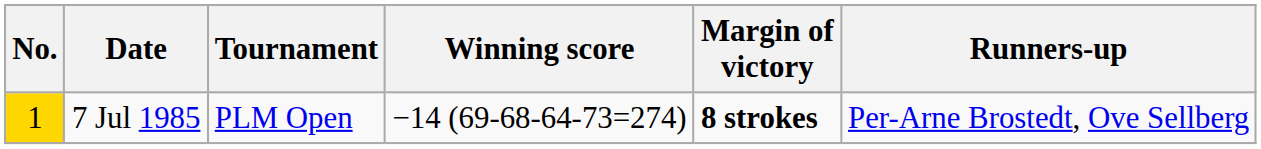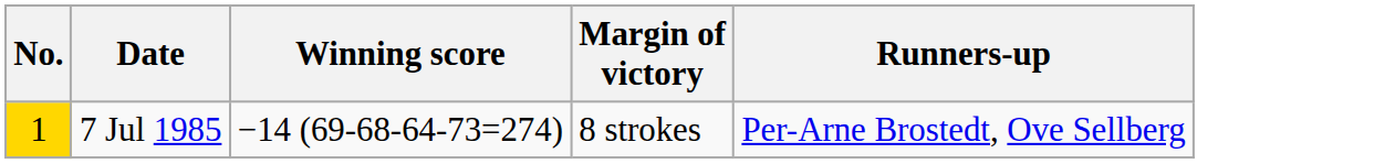 <table class="wikitable" style="font-size:95%;">
 <tr>
 <th>No.</th>
 <th>Date</th>
-<th>Tournament</th>
 <th>Winning score</th>
 <th>Margin of<br>victory</th>
 <th>Runners-up</th>
 </tr>
 <tr>
 <td align=center style="background: gold;">1</td>
 <td align=right>7 Jul <a href='#'>1985</a></td>
-<td><a href='#'>PLM Open</a></td>
 <td>−14 (69-68-64-73=274)</td>
-<td><strong>8 strokes</strong></td>
+<td>8 strokes</td>
 <td> <a href='#'>Per-Arne Brostedt</a>,  <a href='#'>Ove Sellberg</a></td>
 </tr>
 </table>
